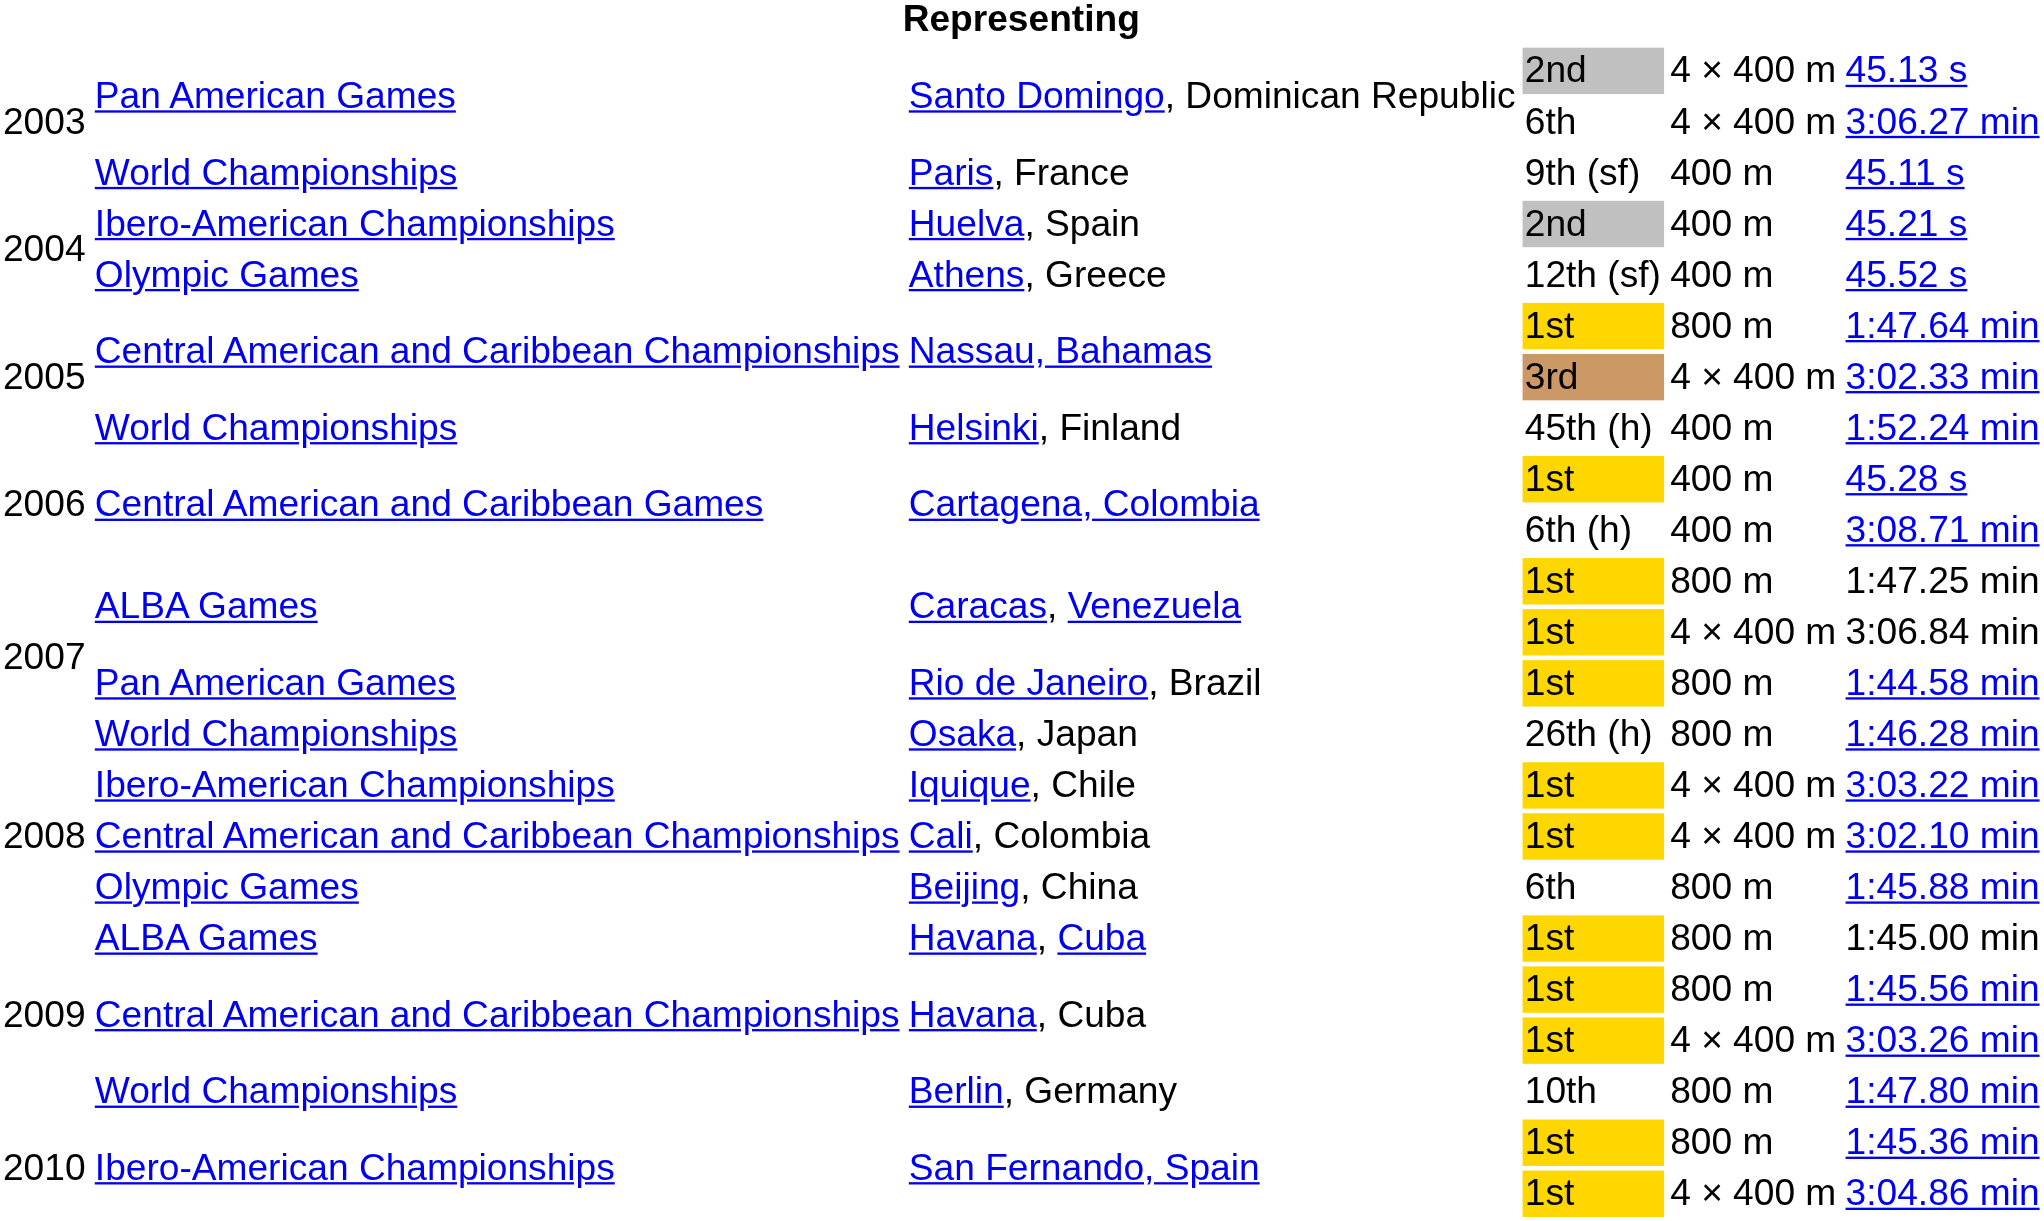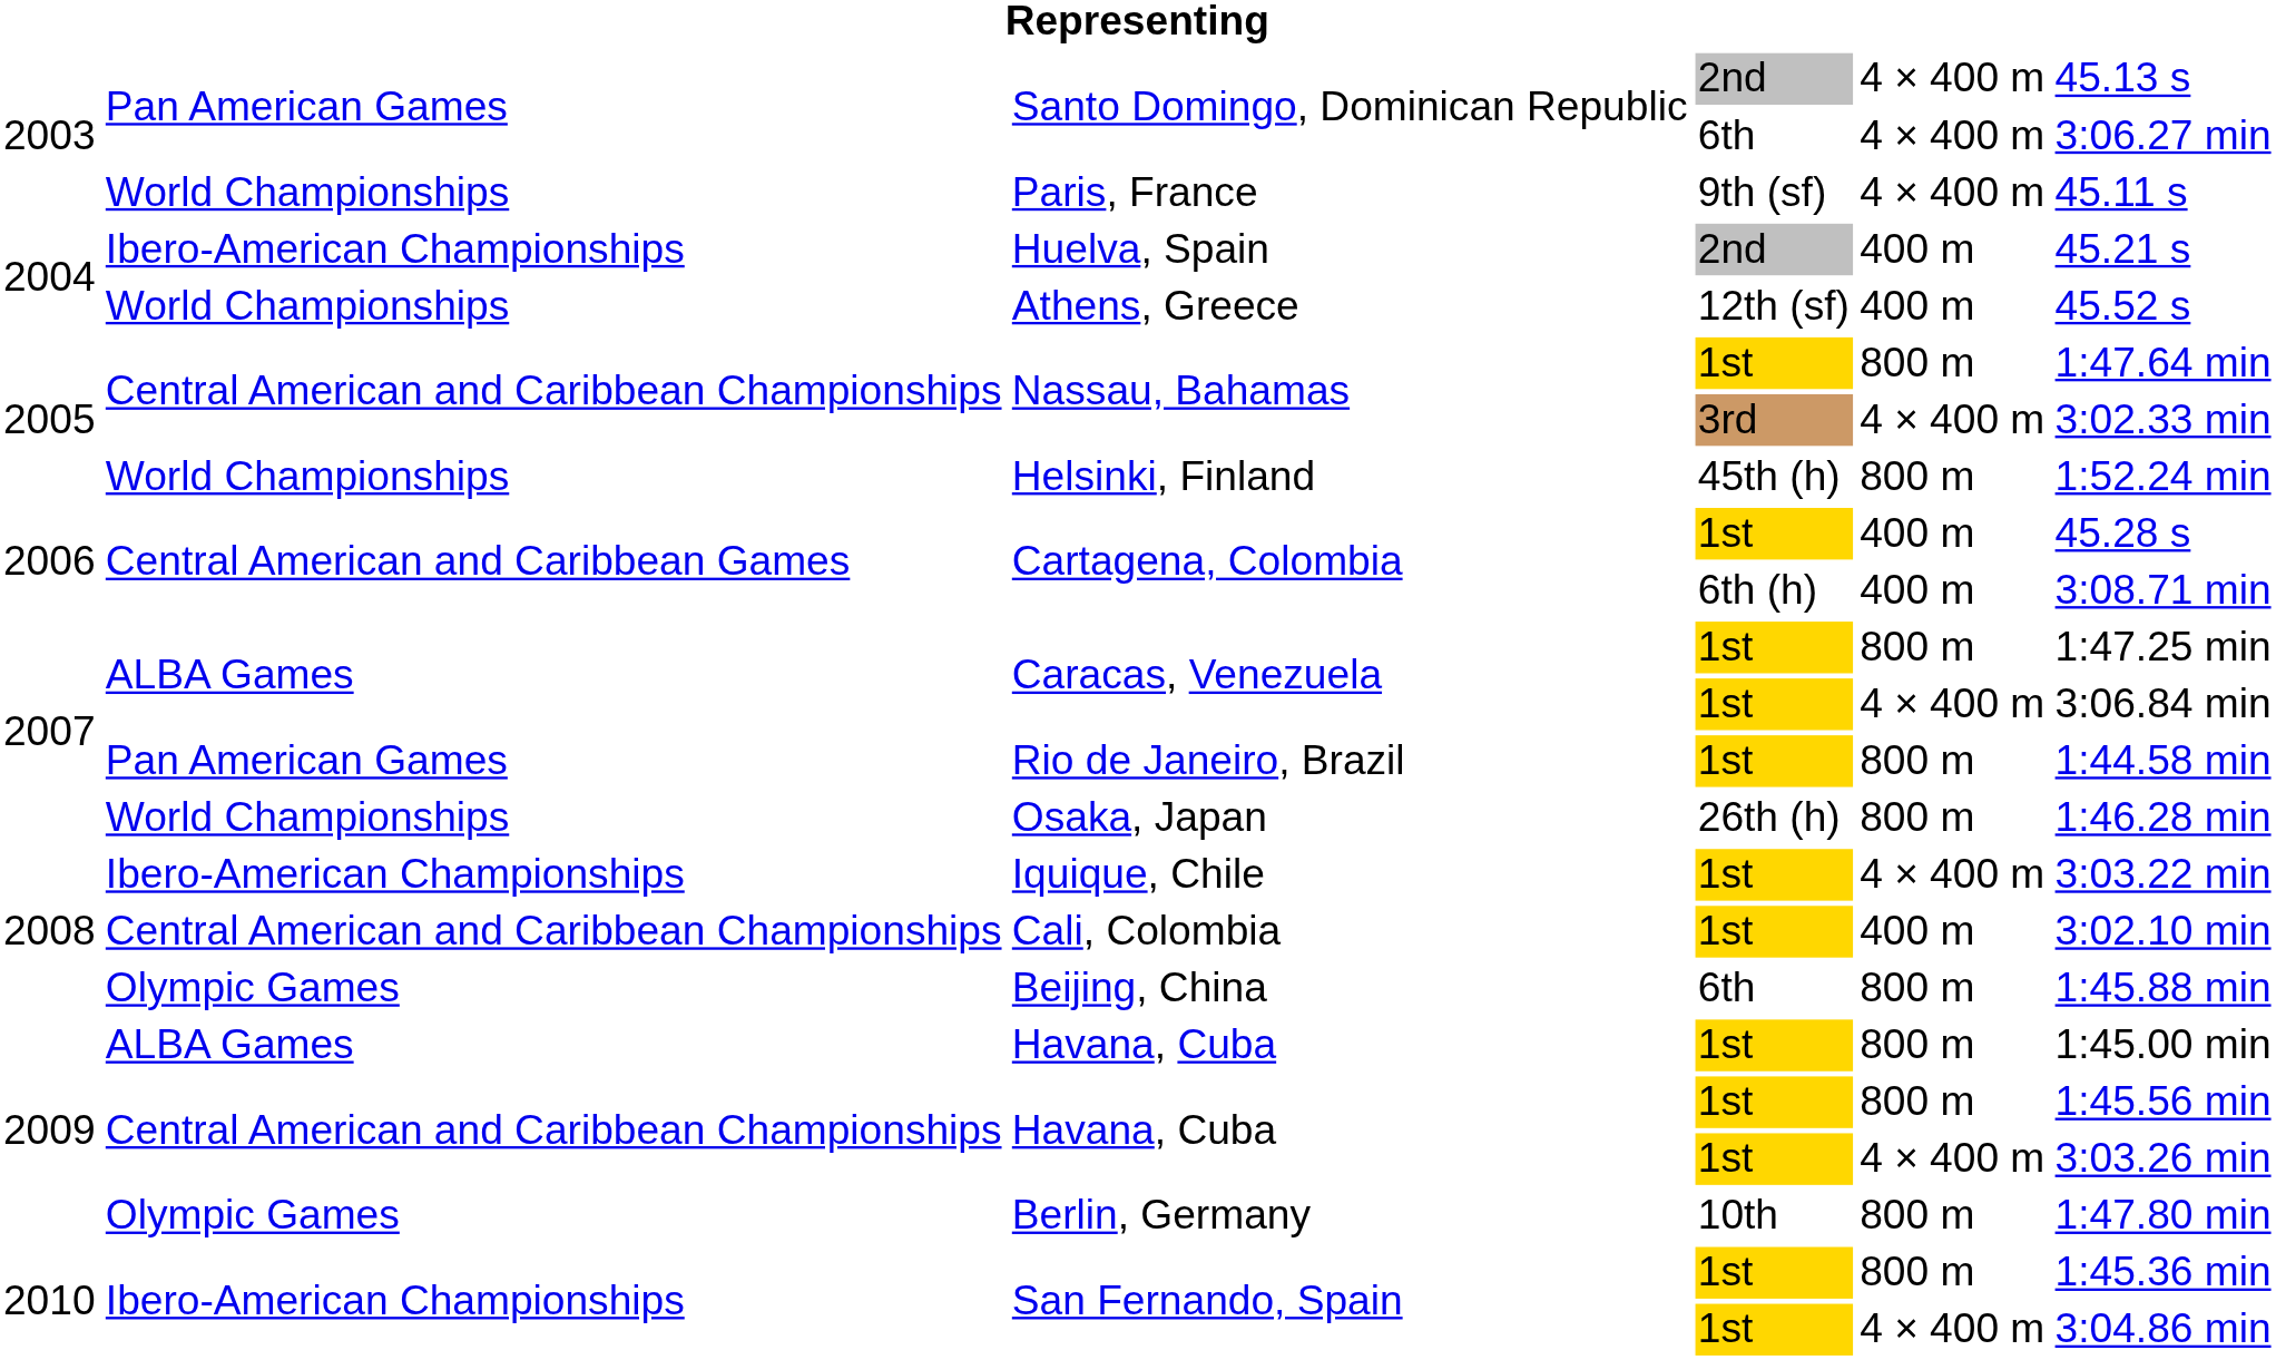 <table>
 <tr>
 <th colspan="6">Representing </th>
 </tr>
 <tr>
 <td rowspan=3>2003</td>
 <td rowspan=2><a href='#'>Pan American Games</a></td>
 <td rowspan=2><a href='#'>Santo Domingo</a>, Dominican Republic</td>
 <td bgcolor="silver">2nd</td>
 <td>4 × 400 m</td>
 <td><a href='#'>45.13 s</a></td>
 </tr>
 <tr>
 <td>6th</td>
 <td>4 × 400 m</td>
 <td><a href='#'>3:06.27 min</a></td>
 </tr>
 <tr>
 <td><a href='#'>World Championships</a></td>
 <td><a href='#'>Paris</a>, France</td>
 <td>9th (sf)</td>
-<td>400 m</td>
+<td>4 × 400 m</td>
 <td><a href='#'>45.11 s</a></td>
 </tr>
 <tr>
 <td rowspan=2>2004</td>
 <td><a href='#'>Ibero-American Championships</a></td>
 <td><a href='#'>Huelva</a>, Spain</td>
 <td bgcolor="silver">2nd</td>
 <td>400 m</td>
 <td><a href='#'>45.21 s</a></td>
 </tr>
 <tr>
-<td><a href='#'>Olympic Games</a></td>
+<td><a href='#'>World Championships</a></td>
 <td><a href='#'>Athens</a>, Greece</td>
 <td>12th (sf)</td>
 <td>400 m</td>
 <td><a href='#'>45.52 s</a></td>
 </tr>
 <tr>
 <td rowspan=3>2005</td>
 <td rowspan=2><a href='#'>Central American and Caribbean Championships</a></td>
 <td rowspan=2><a href='#'>Nassau, Bahamas</a></td>
 <td bgcolor="gold">1st</td>
 <td>800 m</td>
 <td><a href='#'>1:47.64 min</a></td>
 </tr>
 <tr>
 <td bgcolor="cc9966">3rd</td>
 <td>4 × 400 m</td>
 <td><a href='#'>3:02.33 min</a></td>
 </tr>
 <tr>
 <td><a href='#'>World Championships</a></td>
 <td><a href='#'>Helsinki</a>, Finland</td>
 <td>45th (h)</td>
-<td>400 m</td>
+<td>800 m</td>
 <td><a href='#'>1:52.24 min</a></td>
 </tr>
 <tr>
 <td rowspan=2>2006</td>
 <td rowspan=2><a href='#'>Central American and Caribbean Games</a></td>
 <td rowspan=2><a href='#'>Cartagena, Colombia</a></td>
 <td bgcolor="gold">1st</td>
 <td>400 m</td>
 <td><a href='#'>45.28 s</a></td>
 </tr>
 <tr>
 <td>6th (h)</td>
 <td>400 m</td>
 <td><a href='#'>3:08.71 min</a></td>
 </tr>
 <tr>
 <td rowspan=4>2007</td>
 <td rowspan=2><a href='#'>ALBA Games</a></td>
 <td rowspan=2><a href='#'>Caracas</a>, <a href='#'>Venezuela</a></td>
 <td bgcolor=gold>1st</td>
 <td>800 m</td>
 <td>1:47.25 min</td>
 </tr>
 <tr>
 <td bgcolor=gold>1st</td>
 <td>4 × 400 m</td>
 <td>3:06.84 min</td>
 </tr>
 <tr>
 <td><a href='#'>Pan American Games</a></td>
 <td><a href='#'>Rio de Janeiro</a>, Brazil</td>
 <td bgcolor="gold">1st</td>
 <td>800 m</td>
 <td><a href='#'>1:44.58 min</a></td>
 </tr>
 <tr>
 <td><a href='#'>World Championships</a></td>
 <td><a href='#'>Osaka</a>, Japan</td>
 <td>26th (h)</td>
 <td>800 m</td>
 <td><a href='#'>1:46.28 min</a></td>
 </tr>
 <tr>
 <td rowspan=3>2008</td>
 <td><a href='#'>Ibero-American Championships</a></td>
 <td><a href='#'>Iquique</a>, Chile</td>
 <td bgcolor="gold">1st</td>
 <td>4 × 400 m</td>
 <td><a href='#'>3:03.22 min</a></td>
 </tr>
 <tr>
 <td><a href='#'>Central American and Caribbean Championships</a></td>
 <td><a href='#'>Cali</a>, Colombia</td>
 <td bgcolor="gold">1st</td>
-<td>4 × 400 m</td>
+<td>400 m</td>
 <td><a href='#'>3:02.10 min</a></td>
 </tr>
 <tr>
 <td><a href='#'>Olympic Games</a></td>
 <td><a href='#'>Beijing</a>, China</td>
 <td>6th</td>
 <td>800 m</td>
 <td><a href='#'>1:45.88 min</a></td>
 </tr>
 <tr>
 <td rowspan=4>2009</td>
 <td><a href='#'>ALBA Games</a></td>
 <td><a href='#'>Havana</a>, <a href='#'>Cuba</a></td>
 <td bgcolor=gold>1st</td>
 <td>800 m</td>
 <td>1:45.00 min</td>
 </tr>
 <tr>
 <td rowspan=2><a href='#'>Central American and Caribbean Championships</a></td>
 <td rowspan=2><a href='#'>Havana</a>, Cuba</td>
 <td bgcolor="gold">1st</td>
 <td>800 m</td>
 <td><a href='#'>1:45.56 min</a></td>
 </tr>
 <tr>
 <td bgcolor="gold">1st</td>
 <td>4 × 400 m</td>
 <td><a href='#'>3:03.26 min</a></td>
 </tr>
 <tr>
-<td><a href='#'>World Championships</a></td>
+<td><a href='#'>Olympic Games</a></td>
 <td><a href='#'>Berlin</a>, Germany</td>
 <td>10th</td>
 <td>800 m</td>
 <td><a href='#'>1:47.80 min</a></td>
 </tr>
 <tr>
 <td rowspan=2>2010</td>
 <td rowspan=2><a href='#'>Ibero-American Championships</a></td>
 <td rowspan=2><a href='#'>San Fernando, Spain</a></td>
 <td bgcolor="gold">1st</td>
 <td>800 m</td>
 <td><a href='#'>1:45.36 min</a></td>
 </tr>
 <tr>
 <td bgcolor="gold">1st</td>
 <td>4 × 400 m</td>
 <td><a href='#'>3:04.86 min</a></td>
 </tr>
 </table>
